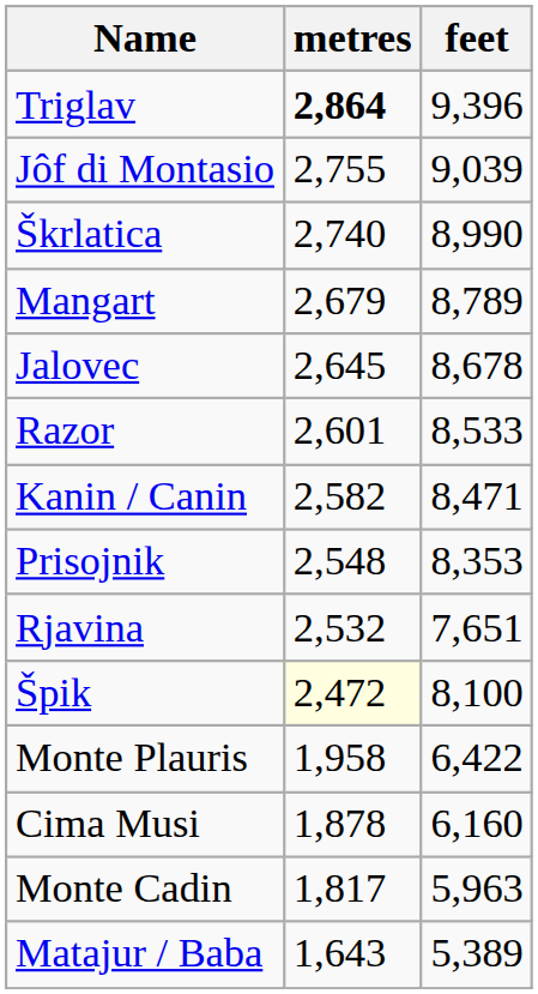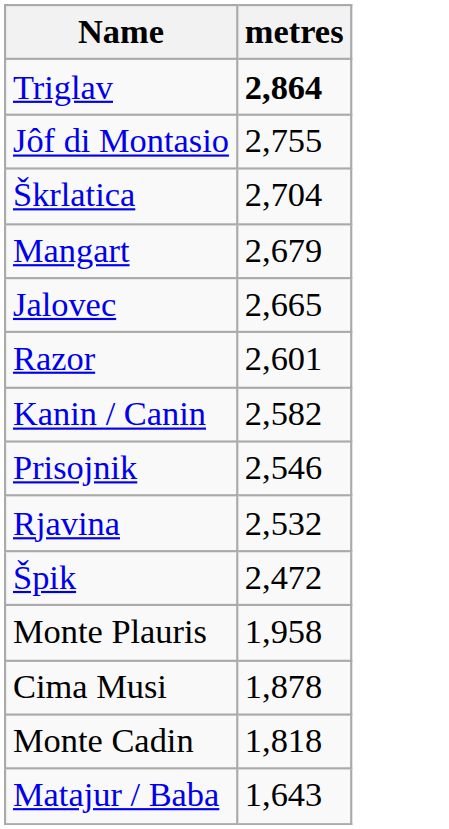 <table class="wikitable sortable">
 <tr>
 <th>Name</th>
 <th>metres</th>
-<th>feet</th>
 </tr>
 <tr>
 <td><a href='#'>Triglav</a></td>
 <td><strong>2,864</strong></td>
-<td>9,396</td>
 </tr>
 <tr>
 <td><a href='#'>Jôf di Montasio</a></td>
 <td>2,755</td>
-<td>9,039</td>
 </tr>
 <tr>
 <td><a href='#'>Škrlatica</a></td>
-<td>2,740</td>
-<td>8,990</td>
+<td>2,704</td>
 </tr>
 <tr>
 <td><a href='#'>Mangart</a></td>
 <td>2,679</td>
-<td>8,789</td>
 </tr>
 <tr>
 <td><a href='#'>Jalovec</a></td>
-<td>2,645</td>
-<td>8,678</td>
+<td>2,665</td>
 </tr>
 <tr>
 <td><a href='#'>Razor</a></td>
 <td>2,601</td>
-<td>8,533</td>
 </tr>
 <tr>
 <td><a href='#'>Kanin / Canin</a></td>
 <td>2,582</td>
-<td>8,471</td>
 </tr>
 <tr>
 <td><a href='#'>Prisojnik</a></td>
-<td>2,548</td>
-<td>8,353</td>
+<td>2,546</td>
 </tr>
 <tr>
 <td><a href='#'>Rjavina</a></td>
 <td>2,532</td>
-<td>7,651</td>
 </tr>
 <tr>
 <td><a href='#'>Špik</a></td>
-<td style="background: lightyellow;">2,472</td>
-<td>8,100</td>
+<td>2,472</td>
 </tr>
 <tr>
 <td>Monte Plauris</td>
 <td>1,958</td>
-<td>6,422</td>
 </tr>
 <tr>
 <td>Cima Musi</td>
 <td>1,878</td>
-<td>6,160</td>
 </tr>
 <tr>
 <td>Monte Cadin</td>
-<td>1,817</td>
-<td>5,963</td>
+<td>1,818</td>
 </tr>
 <tr>
 <td><a href='#'>Matajur / Baba</a></td>
 <td>1,643</td>
-<td>5,389</td>
 </tr>
 </table>
